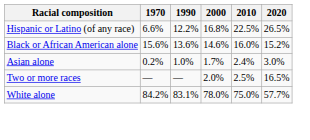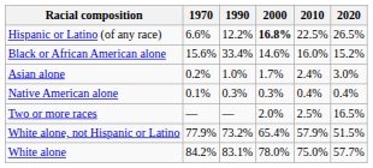 <table class="wikitable sortable collapsible" style="font-size: 90%;">
 <tr>
 <th>Racial composition</th>
 <th>1970</th>
 <th>1990</th>
 <th>2000</th>
 <th>2010</th>
 <th>2020</th>
 </tr>
 <tr>
 <td><a href='#'>Hispanic or Latino</a> (of any race)</td>
 <td>6.6%</td>
 <td>12.2%</td>
-<td>16.8%</td>
+<td><strong>16.8%</strong></td>
 <td>22.5%</td>
 <td>26.5%</td>
 </tr>
 <tr>
 <td><a href='#'>Black or African American alone</a></td>
 <td>15.6%</td>
-<td>13.6%</td>
+<td>33.4%</td>
 <td>14.6%</td>
 <td>16.0%</td>
 <td>15.2%</td>
 </tr>
 <tr>
 <td><a href='#'>Asian alone</a></td>
 <td>0.2%</td>
 <td>1.0%</td>
 <td>1.7%</td>
 <td>2.4%</td>
 <td>3.0%</td>
 </tr>
 <tr>
+<td><a href='#'>Native American alone</a></td>
+<td>0.1%</td>
+<td>0.3%</td>
+<td>0.3%</td>
+<td>0.4%</td>
+<td>0.4%</td>
+</tr>
+<tr>
 <td><a href='#'>Two or more races</a></td>
 <td>—</td>
 <td>—</td>
 <td>2.0%</td>
 <td>2.5%</td>
 <td>16.5%</td>
+</tr>
+<tr>
+<td><a href='#'>White alone, not Hispanic or Latino</a></td>
+<td>77.9%</td>
+<td>73.2%</td>
+<td>65.4%</td>
+<td>57.9%</td>
+<td>51.5%</td>
 </tr>
 <tr>
 <td><a href='#'>White alone</a></td>
 <td>84.2%</td>
 <td>83.1%</td>
 <td>78.0%</td>
 <td>75.0%</td>
 <td>57.7%</td>
 </tr>
 </table>
